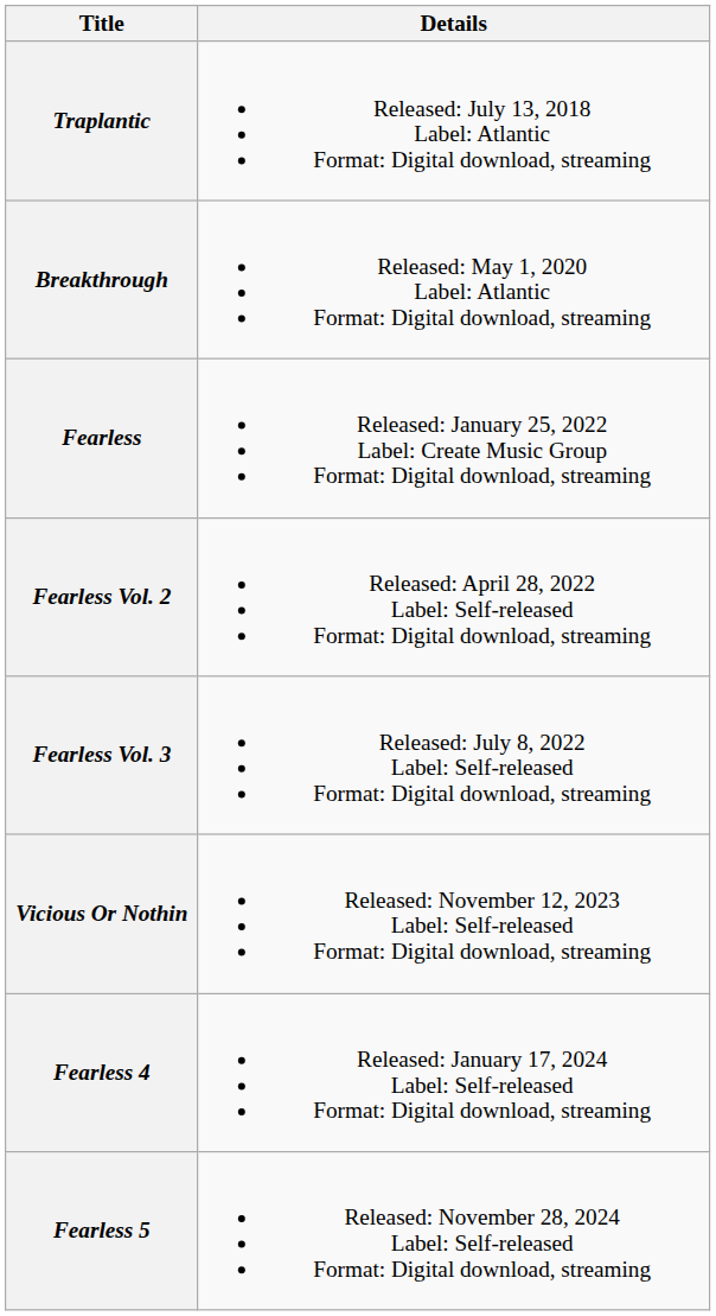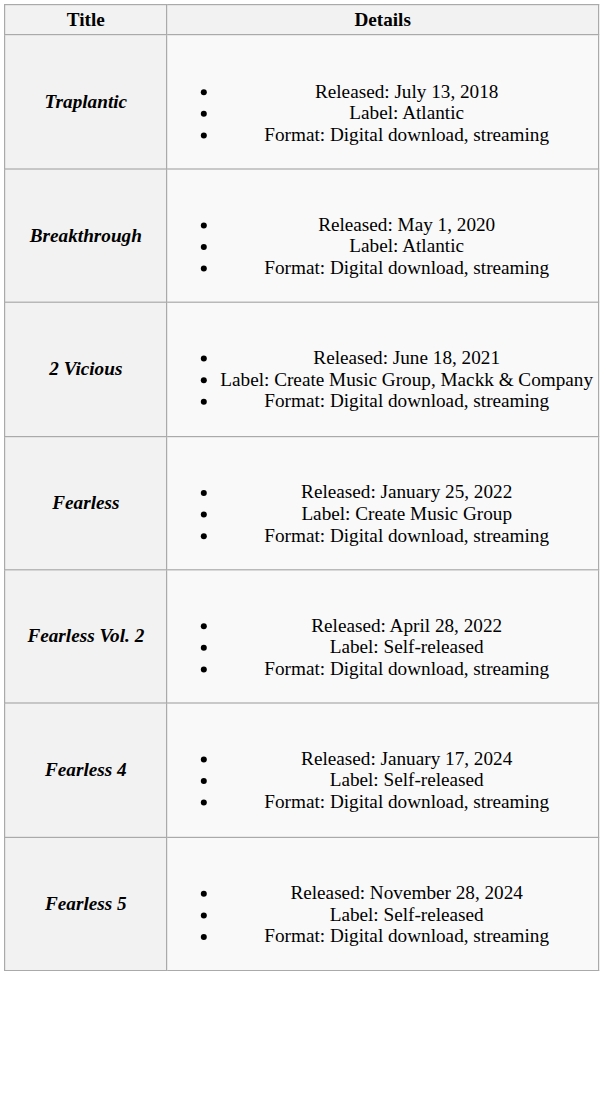 <table class="wikitable plainrowheaders" style="text-align:center;">
 <tr>
 <th scope="col" rowspan="1" style="width:8em;">Title</th>
 <th scope="col" rowspan="1" style="width:22em;">Details</th>
 </tr>
 <tr>
 <th scope="row"><em>Traplantic</em><br></th>
 <td><br><ul><li>Released: July 13, 2018</li><li>Label: Atlantic</li><li>Format: Digital download, streaming</li></ul></td>
 </tr>
 <tr>
 <th scope="row"><em>Breakthrough</em></th>
 <td><br><ul><li>Released: May 1, 2020</li><li>Label: Atlantic</li><li>Format: Digital download, streaming</li></ul></td>
 </tr>
 <tr>
+<th scope="row"><em>2 Vicious</em><br></th>
+<td><br><ul><li>Released: June 18, 2021</li><li>Label: Create Music Group, Mackk & Company</li><li>Format: Digital download, streaming</li></ul></td>
+</tr>
+<tr>
 <th scope="row"><em>Fearless</em></th>
 <td><br><ul><li>Released: January 25, 2022</li><li>Label: Create Music Group</li><li>Format: Digital download, streaming</li></ul></td>
 </tr>
 <tr>
 <th scope="row"><em>Fearless Vol. 2</em></th>
 <td><br><ul><li>Released: April 28, 2022</li><li>Label: Self-released</li><li>Format: Digital download, streaming</li></ul></td>
-</tr>
-<tr>
-<th scope="row"><em>Fearless Vol. 3</em></th>
-<td><br><ul><li>Released: July 8, 2022</li><li>Label: Self-released</li><li>Format: Digital download, streaming</li></ul></td>
-</tr>
-<tr>
-<th scope="row"><em>Vicious Or Nothin</em></th>
-<td><br><ul><li>Released: November 12, 2023</li><li>Label: Self-released</li><li>Format: Digital download, streaming</li></ul></td>
 </tr>
 <tr>
 <th scope="row"><em>Fearless 4</em></th>
 <td><br><ul><li>Released: January 17, 2024</li><li>Label: Self-released</li><li>Format: Digital download, streaming</li></ul></td>
 </tr>
 <tr>
 <th scope="row"><em>Fearless 5</em></th>
 <td><br><ul><li>Released: November 28, 2024</li><li>Label: Self-released</li><li>Format: Digital download, streaming</li></ul></td>
 </tr>
 </table>
